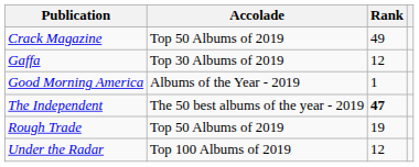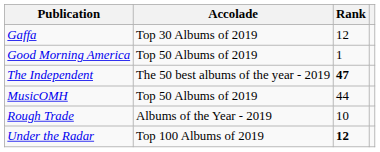 <table class="wikitable sortable">
 <tr>
 <th>Publication</th>
 <th>Accolade</th>
 <th>Rank</th>
 <th class="unsortable"></th>
-</tr>
-<tr>
-<td><em><a href='#'>Crack Magazine</a></em></td>
-<td>Top 50 Albums of 2019</td>
-<td>49</td>
-<td></td>
 </tr>
 <tr>
 <td><em><a href='#'>Gaffa</a></em></td>
 <td>Top 30 Albums of 2019</td>
 <td>12</td>
 <td></td>
 </tr>
 <tr>
 <td><em><a href='#'>Good Morning America</a></em></td>
-<td>Albums of the Year - 2019</td>
+<td>Top 50 Albums of 2019</td>
 <td>1</td>
 <td></td>
 </tr>
 <tr>
 <td><em><a href='#'>The Independent</a></em></td>
 <td>The 50 best albums of the year - 2019</td>
 <td><strong>47</strong></td>
 <td></td>
 </tr>
 <tr>
+<td><em><a href='#'>MusicOMH</a></em></td>
+<td>Top 50 Albums of 2019</td>
+<td>44</td>
+<td></td>
+</tr>
+<tr>
 <td><em><a href='#'>Rough Trade</a></em></td>
-<td>Top 50 Albums of 2019</td>
-<td>19</td>
+<td>Albums of the Year - 2019</td>
+<td>10</td>
 <td></td>
 </tr>
 <tr>
 <td><em><a href='#'>Under the Radar</a></em></td>
 <td>Top 100 Albums of 2019</td>
-<td>12</td>
+<td><strong>12</strong></td>
 <td></td>
 </tr>
 </table>
